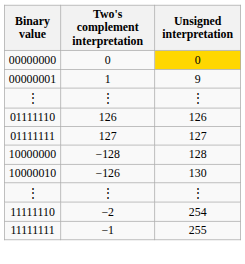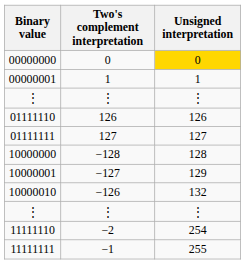 <table class="wikitable" style="float:right; width: 20em; margin-left: 1em; text-align:center">
 <tr>
 <th>Binary value</th>
 <th>Two's complement interpretation</th>
 <th>Unsigned interpretation</th>
 </tr>
 <tr>
 <td>00000000</td>
 <td>0</td>
 <td style="background: gold;">0</td>
 </tr>
 <tr>
 <td>00000001</td>
 <td>1</td>
-<td>9</td>
+<td>1</td>
 </tr>
 <tr>
 <td>⋮</td>
 <td>⋮</td>
 <td>⋮</td>
 </tr>
 <tr>
 <td>01111110</td>
 <td>126</td>
 <td>126</td>
 </tr>
 <tr>
 <td>01111111</td>
 <td>127</td>
 <td>127</td>
 </tr>
 <tr>
 <td>10000000</td>
 <td>−128</td>
 <td>128</td>
 </tr>
 <tr>
+<td>10000001</td>
+<td>−127</td>
+<td>129</td>
+</tr>
+<tr>
 <td>10000010</td>
 <td>−126</td>
-<td>130</td>
+<td>132</td>
 </tr>
 <tr>
 <td>⋮</td>
 <td>⋮</td>
 <td>⋮</td>
 </tr>
 <tr>
 <td>11111110</td>
 <td>−2</td>
 <td>254</td>
 </tr>
 <tr>
 <td>11111111</td>
 <td>−1</td>
 <td>255</td>
 </tr>
 </table>
